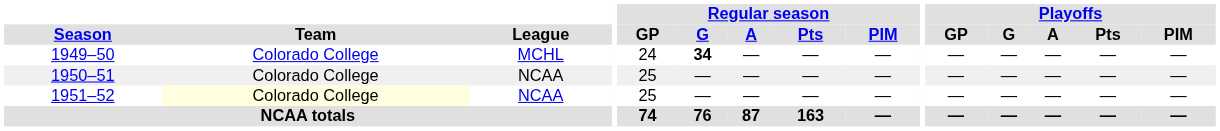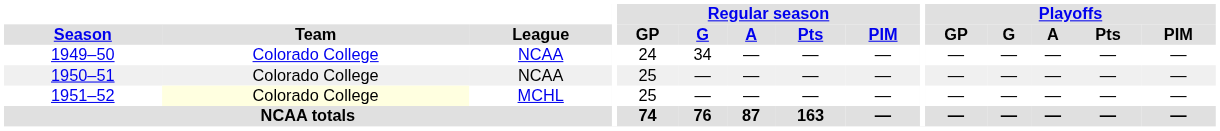 <table border="0" cellpadding="1" cellspacing="0" style="text-align:center; width:75%">
 <tr bgcolor="#e0e0e0">
 <th colspan="3" bgcolor="#ffffff"></th>
 <th rowspan="99" bgcolor="#ffffff"></th>
 <th colspan="5"><a href='#'>Regular season</a></th>
 <th rowspan="99" bgcolor="#ffffff"></th>
 <th colspan="5"><a href='#'>Playoffs</a></th>
 </tr>
 <tr bgcolor="#e0e0e0">
 <th><a href='#'>Season</a></th>
 <th>Team</th>
 <th>League</th>
 <th>GP</th>
 <th><a href='#'>G</a></th>
 <th><a href='#'>A</a></th>
 <th><a href='#'>Pts</a></th>
 <th><a href='#'>PIM</a></th>
 <th>GP</th>
 <th>G</th>
 <th>A</th>
 <th>Pts</th>
 <th>PIM</th>
 </tr>
 <tr ALIGN="center">
 <td><a href='#'>1949–50</a></td>
 <td><a href='#'>Colorado College</a></td>
-<td><a href='#'>MCHL</a></td>
+<td><a href='#'>NCAA</a></td>
 <td>24</td>
-<td><strong>34</strong></td>
+<td>34</td>
 <td>—</td>
 <td>—</td>
 <td>—</td>
 <td>—</td>
 <td>—</td>
 <td>—</td>
 <td>—</td>
 <td>—</td>
 </tr>
 <tr ALIGN="center" bgcolor="#f0f0f0">
 <td><a href='#'>1950–51</a></td>
 <td>Colorado College</td>
 <td>NCAA</td>
 <td>25</td>
 <td>—</td>
 <td>—</td>
 <td>—</td>
 <td>—</td>
 <td>—</td>
 <td>—</td>
 <td>—</td>
 <td>—</td>
 <td>—</td>
 </tr>
 <tr ALIGN="center">
 <td><a href='#'>1951–52</a></td>
 <td style="background: lightyellow;">Colorado College</td>
-<td><a href='#'>NCAA</a></td>
+<td><a href='#'>MCHL</a></td>
 <td>25</td>
 <td>—</td>
 <td>—</td>
 <td>—</td>
 <td>—</td>
 <td>—</td>
 <td>—</td>
 <td>—</td>
 <td>—</td>
 <td>—</td>
 </tr>
 <tr bgcolor="#e0e0e0">
 <th colspan="3">NCAA totals</th>
 <th>74</th>
 <th>76</th>
 <th>87</th>
 <th>163</th>
 <th>—</th>
 <th>—</th>
 <th>—</th>
 <th>—</th>
 <th>—</th>
 <th>—</th>
 </tr>
 </table>
